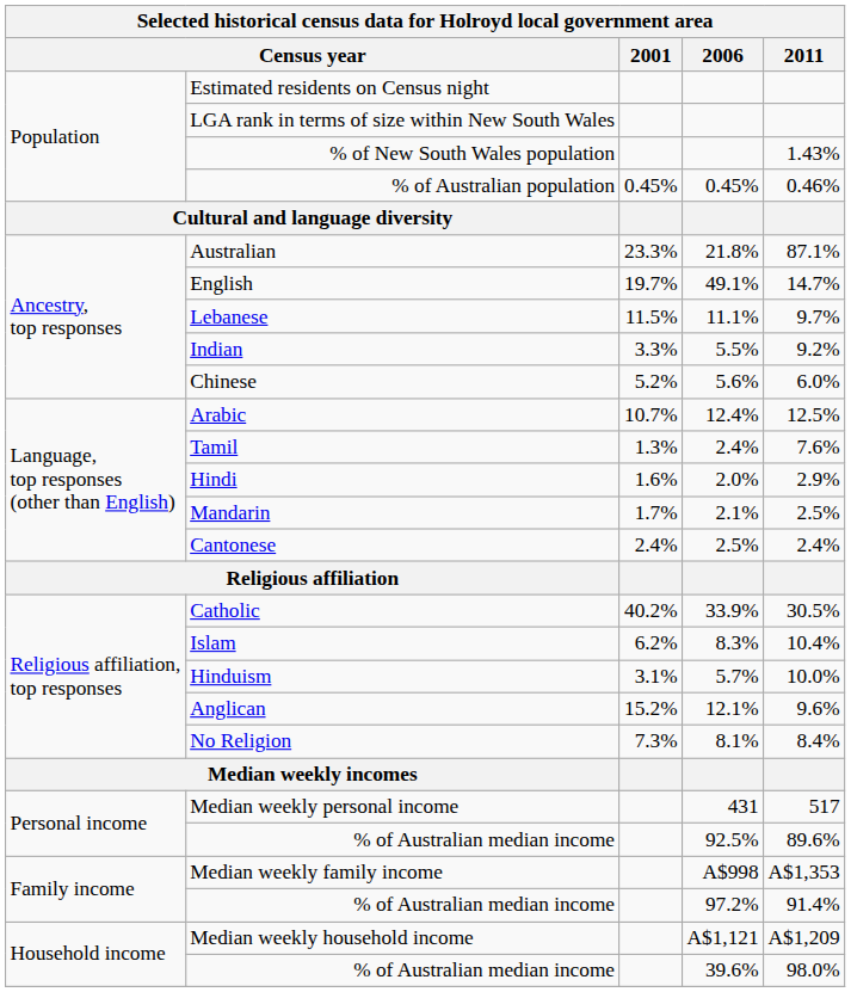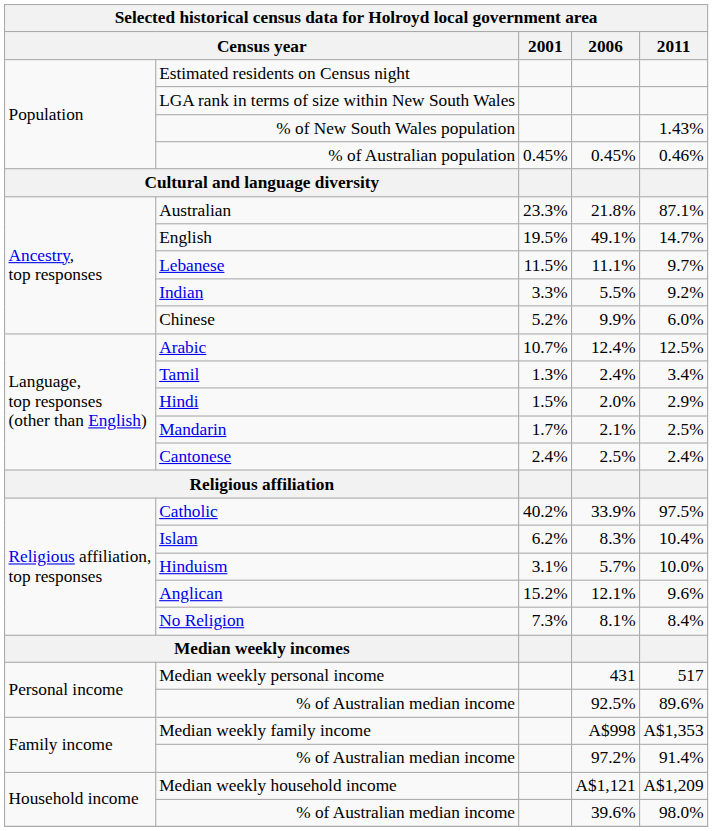 <table class="wikitable">
 <tr>
 <th colspan=6>Selected historical census data for Holroyd local government area</th>
 </tr>
 <tr>
 <th colspan=3>Census year</th>
 <th>2001</th>
 <th>2006</th>
 <th>2011</th>
 </tr>
 <tr>
 <td rowspan=4 colspan="2">Population</td>
 <td>Estimated residents on Census night</td>
 <td align="right"></td>
 <td align="right"></td>
 <td align="right"></td>
 </tr>
 <tr>
 <td align="right">LGA rank in terms of size within New South Wales</td>
 <td align="right"></td>
 <td align="right"></td>
 <td align="right"><small></small></td>
 </tr>
 <tr>
 <td align="right">% of New South Wales population</td>
 <td align="right"></td>
 <td align="right"></td>
 <td align="right">1.43%</td>
 </tr>
 <tr>
 <td align="right">% of Australian population</td>
 <td align="right">0.45%</td>
 <td align="right"> 0.45%</td>
 <td align="right"> 0.46%</td>
 </tr>
 <tr>
 <th colspan=3>Cultural and language diversity</th>
 <th></th>
 <th></th>
 <th></th>
 </tr>
 <tr>
 <td rowspan=5 colspan=2><a href='#'>Ancestry</a>,<br>top responses</td>
 <td>Australian</td>
 <td align="right">23.3%</td>
 <td align="right"> 21.8%</td>
 <td align="right"> 87.1%</td>
 </tr>
 <tr>
 <td>English</td>
-<td align="right">19.7%</td>
+<td align="right">19.5%</td>
 <td align="right"> 49.1%</td>
 <td align="right"> 14.7%</td>
 </tr>
 <tr>
 <td><a href='#'>Lebanese</a></td>
 <td align="right">11.5%</td>
 <td align="right"> 11.1%</td>
 <td align="right"> 9.7%</td>
 </tr>
 <tr>
 <td><a href='#'>Indian</a></td>
 <td align="right">3.3%</td>
 <td align="right"> 5.5%</td>
 <td align="right"> 9.2%</td>
 </tr>
 <tr>
 <td>Chinese</td>
 <td align="right">5.2%</td>
-<td align="right"> 5.6%</td>
+<td align="right"> 9.9%</td>
 <td align="right"> 6.0%</td>
 </tr>
 <tr>
 <td rowspan=5 colspan=2>Language,<br>top responses<br>(other than <a href='#'>English</a>)</td>
 <td><a href='#'>Arabic</a></td>
 <td align="right">10.7%</td>
 <td align="right"> 12.4%</td>
 <td align="right"> 12.5%</td>
 </tr>
 <tr>
 <td><a href='#'>Tamil</a></td>
 <td align="right">1.3%</td>
 <td align="right"> 2.4%</td>
-<td align="right"> 7.6%</td>
+<td align="right"> 3.4%</td>
 </tr>
 <tr>
 <td><a href='#'>Hindi</a></td>
-<td align="right">1.6%</td>
+<td align="right">1.5%</td>
 <td align="right"> 2.0%</td>
 <td align="right"> 2.9%</td>
 </tr>
 <tr>
 <td><a href='#'>Mandarin</a></td>
 <td align="right">1.7%</td>
 <td align="right"> 2.1%</td>
 <td align="right"> 2.5%</td>
 </tr>
 <tr>
 <td><a href='#'>Cantonese</a></td>
 <td align="right">2.4%</td>
 <td align="right"> 2.5%</td>
 <td align="right"> 2.4%</td>
 </tr>
 <tr>
 <th colspan=3>Religious affiliation</th>
 <th></th>
 <th></th>
 <th></th>
 </tr>
 <tr>
 <td rowspan=5 colspan=2><a href='#'>Religious</a> affiliation,<br>top responses</td>
 <td><a href='#'>Catholic</a></td>
 <td align="right">40.2%</td>
 <td align="right"> 33.9%</td>
-<td align="right"> 30.5%</td>
+<td align="right"> 97.5%</td>
 </tr>
 <tr>
 <td><a href='#'>Islam</a></td>
 <td align="right">6.2%</td>
 <td align="right"> 8.3%</td>
 <td align="right"> 10.4%</td>
 </tr>
 <tr>
 <td><a href='#'>Hinduism</a></td>
 <td align="right">3.1%</td>
 <td align="right"> 5.7%</td>
 <td align="right"> 10.0%</td>
 </tr>
 <tr>
 <td><a href='#'>Anglican</a></td>
 <td align="right">15.2%</td>
 <td align="right"> 12.1%</td>
 <td align="right"> 9.6%</td>
 </tr>
 <tr>
 <td><a href='#'>No Religion</a></td>
 <td align="right">7.3%</td>
 <td align="right"> 8.1%</td>
 <td align="right"> 8.4%</td>
 </tr>
 <tr>
 <th colspan=3>Median weekly incomes</th>
 <th></th>
 <th></th>
 <th></th>
 </tr>
 <tr>
 <td rowspan=2 colspan=2>Personal income</td>
 <td>Median weekly personal income</td>
 <td align="right"></td>
 <td align="right">431</td>
 <td align="right">517</td>
 </tr>
 <tr>
 <td align="right">% of Australian median income</td>
 <td align="right"></td>
 <td align="right">92.5%</td>
 <td align="right">89.6%</td>
 </tr>
 <tr>
 <td rowspan=2 colspan=2>Family income</td>
 <td>Median weekly family income</td>
 <td align="right"></td>
 <td align="right">A$998</td>
 <td align="right">A$1,353</td>
 </tr>
 <tr>
 <td align="right">% of Australian median income</td>
 <td align="right"></td>
 <td align="right">97.2%</td>
 <td align="right">91.4%</td>
 </tr>
 <tr>
 <td rowspan=2 colspan=2>Household income</td>
 <td>Median weekly household income</td>
 <td align="right"></td>
 <td align="right">A$1,121</td>
 <td align="right">A$1,209</td>
 </tr>
 <tr>
 <td align="right">% of Australian median income</td>
 <td align="right"></td>
 <td align="right">39.6%</td>
 <td align="right">98.0%</td>
 </tr>
 <tr>
 </tr>
 </table>
